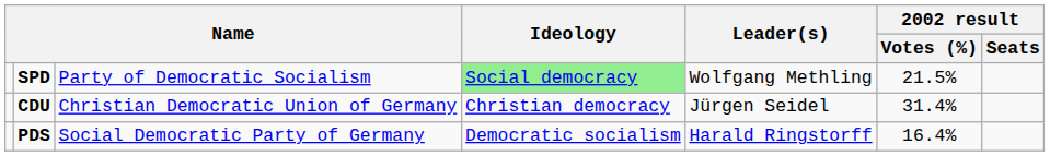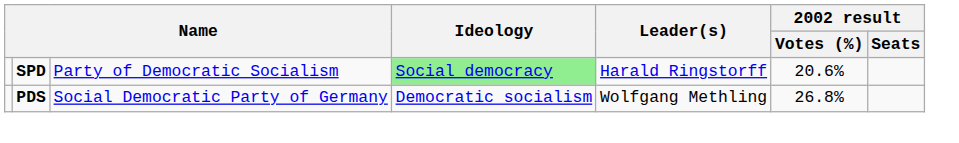 <table class="wikitable">
 <tr>
 <th rowspan=2 colspan=3>Name</th>
 <th rowspan=2>Ideology</th>
 <th rowspan=2>Leader(s)</th>
 <th colspan=2>2002 result</th>
 </tr>
 <tr>
 <th>Votes (%)</th>
 <th>Seats</th>
 </tr>
 <tr>
 <td bgcolor=></td>
 <td align=center><strong>SPD</strong></td>
 <td><a href='#'>Party of Democratic Socialism</a><br></td>
 <td style="background: lightgreen;"><a href='#'>Social democracy</a></td>
-<td>Wolfgang Methling</td>
-<td align=center>21.5%</td>
-<td></td>
-</tr>
-<tr>
-<td bgcolor=></td>
-<td align=center><strong>CDU</strong></td>
-<td><a href='#'>Christian Democratic Union of Germany</a><br></td>
-<td><a href='#'>Christian democracy</a></td>
-<td>Jürgen Seidel</td>
-<td align=center>31.4%</td>
+<td><a href='#'>Harald Ringstorff</a></td>
+<td align=center>20.6%</td>
 <td></td>
 </tr>
 <tr>
 <td bgcolor=></td>
 <td align=center><strong>PDS</strong></td>
 <td><a href='#'>Social Democratic Party of Germany</a><br></td>
 <td><a href='#'>Democratic socialism</a></td>
-<td><a href='#'>Harald Ringstorff</a></td>
-<td align=center>16.4%</td>
+<td>Wolfgang Methling</td>
+<td align=center>26.8%</td>
 <td></td>
 </tr>
 </table>
